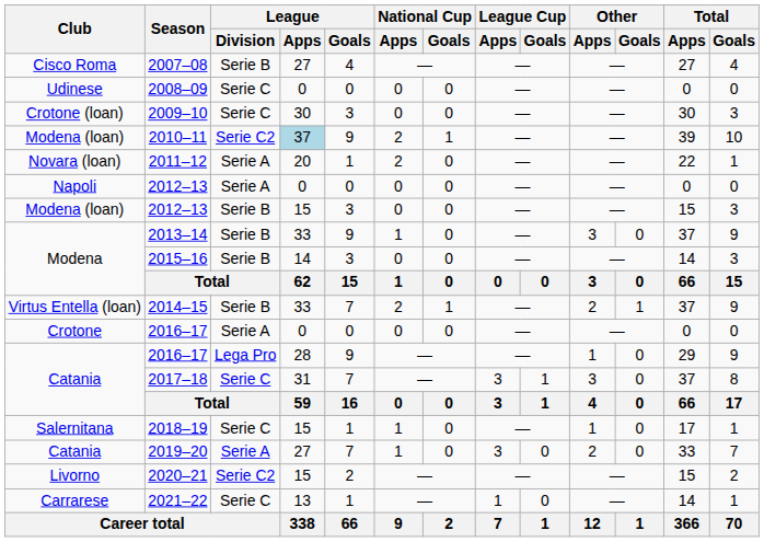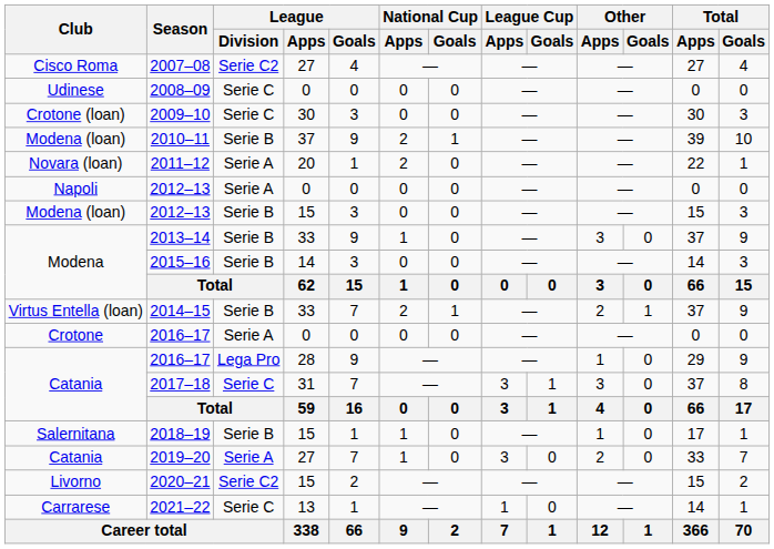 <table class="wikitable" style="text-align:center">
 <tr>
 <th rowspan="2">Club</th>
 <th rowspan="2">Season</th>
 <th colspan="3">League</th>
 <th colspan="2">National Cup</th>
 <th colspan="2">League Cup</th>
 <th colspan="2">Other</th>
 <th colspan="2">Total</th>
 </tr>
 <tr>
 <th>Division</th>
 <th>Apps</th>
 <th>Goals</th>
 <th>Apps</th>
 <th>Goals</th>
 <th>Apps</th>
 <th>Goals</th>
 <th>Apps</th>
 <th>Goals</th>
 <th>Apps</th>
 <th>Goals</th>
 </tr>
 <tr>
 <td><a href='#'>Cisco Roma</a></td>
 <td><a href='#'>2007–08</a></td>
-<td>Serie B</td>
+<td><a href='#'>Serie C2</a></td>
 <td>27</td>
 <td>4</td>
 <td colspan="2">—</td>
 <td colspan="2">—</td>
 <td colspan="2">—</td>
 <td>27</td>
 <td>4</td>
 </tr>
 <tr>
 <td><a href='#'>Udinese</a></td>
 <td><a href='#'>2008–09</a></td>
 <td>Serie C</td>
 <td>0</td>
 <td>0</td>
 <td>0</td>
 <td>0</td>
 <td colspan="2">—</td>
 <td colspan="2">—</td>
 <td>0</td>
 <td>0</td>
 </tr>
 <tr>
 <td><a href='#'>Crotone</a> (loan)</td>
 <td><a href='#'>2009–10</a></td>
 <td>Serie C</td>
 <td>30</td>
 <td>3</td>
 <td>0</td>
 <td>0</td>
 <td colspan="2">—</td>
 <td colspan="2">—</td>
 <td>30</td>
 <td>3</td>
 </tr>
 <tr>
 <td><a href='#'>Modena</a> (loan)</td>
 <td><a href='#'>2010–11</a></td>
-<td><a href='#'>Serie C2</a></td>
-<td style="background: lightblue;">37</td>
+<td>Serie B</td>
+<td>37</td>
 <td>9</td>
 <td>2</td>
 <td>1</td>
 <td colspan="2">—</td>
 <td colspan="2">—</td>
 <td>39</td>
 <td>10</td>
 </tr>
 <tr>
 <td><a href='#'>Novara</a> (loan)</td>
 <td><a href='#'>2011–12</a></td>
 <td>Serie A</td>
 <td>20</td>
 <td>1</td>
 <td>2</td>
 <td>0</td>
 <td colspan="2">—</td>
 <td colspan="2">—</td>
 <td>22</td>
 <td>1</td>
 </tr>
 <tr>
 <td><a href='#'>Napoli</a></td>
 <td><a href='#'>2012–13</a></td>
 <td>Serie A</td>
 <td>0</td>
 <td>0</td>
 <td>0</td>
 <td>0</td>
 <td colspan="2">—</td>
 <td colspan="2">—</td>
 <td>0</td>
 <td>0</td>
 </tr>
 <tr>
 <td><a href='#'>Modena</a> (loan)</td>
 <td><a href='#'>2012–13</a></td>
 <td>Serie B</td>
 <td>15</td>
 <td>3</td>
 <td>0</td>
 <td>0</td>
 <td colspan="2">—</td>
 <td colspan="2">—</td>
 <td>15</td>
 <td>3</td>
 </tr>
 <tr>
 <td rowspan="3">Modena</td>
 <td><a href='#'>2013–14</a></td>
 <td>Serie B</td>
 <td>33</td>
 <td>9</td>
 <td>1</td>
 <td>0</td>
 <td colspan="2">—</td>
 <td>3</td>
 <td>0</td>
 <td>37</td>
 <td>9</td>
 </tr>
 <tr>
 <td><a href='#'>2015–16</a></td>
 <td>Serie B</td>
 <td>14</td>
 <td>3</td>
 <td>0</td>
 <td>0</td>
 <td colspan="2">—</td>
 <td colspan="2">—</td>
 <td>14</td>
 <td>3</td>
 </tr>
 <tr>
 <th colspan="2">Total</th>
 <th>62</th>
 <th>15</th>
 <th>1</th>
 <th>0</th>
 <th>0</th>
 <th>0</th>
 <th>3</th>
 <th>0</th>
 <th>66</th>
 <th>15</th>
 </tr>
 <tr>
 <td><a href='#'>Virtus Entella</a> (loan)</td>
 <td><a href='#'>2014–15</a></td>
 <td>Serie B</td>
 <td>33</td>
 <td>7</td>
 <td>2</td>
 <td>1</td>
 <td colspan="2">—</td>
 <td>2</td>
 <td>1</td>
 <td>37</td>
 <td>9</td>
 </tr>
 <tr>
 <td><a href='#'>Crotone</a></td>
 <td><a href='#'>2016–17</a></td>
 <td>Serie A</td>
 <td>0</td>
 <td>0</td>
 <td>0</td>
 <td>0</td>
 <td colspan="2">—</td>
 <td colspan="2">—</td>
 <td>0</td>
 <td>0</td>
 </tr>
 <tr>
 <td rowspan="3"><a href='#'>Catania</a></td>
 <td><a href='#'>2016–17</a></td>
 <td><a href='#'>Lega Pro</a></td>
 <td>28</td>
 <td>9</td>
 <td colspan="2">—</td>
 <td colspan="2">—</td>
 <td>1</td>
 <td>0</td>
 <td>29</td>
 <td>9</td>
 </tr>
 <tr>
 <td><a href='#'>2017–18</a></td>
 <td><a href='#'>Serie C</a></td>
 <td>31</td>
 <td>7</td>
 <td colspan="2">—</td>
 <td>3</td>
 <td>1</td>
 <td>3</td>
 <td>0</td>
 <td>37</td>
 <td>8</td>
 </tr>
 <tr>
 <th colspan="2">Total</th>
 <th>59</th>
 <th>16</th>
 <th>0</th>
 <th>0</th>
 <th>3</th>
 <th>1</th>
 <th>4</th>
 <th>0</th>
 <th>66</th>
 <th>17</th>
 </tr>
 <tr>
 <td><a href='#'>Salernitana</a></td>
 <td><a href='#'>2018–19</a></td>
-<td>Serie C</td>
+<td>Serie B</td>
 <td>15</td>
 <td>1</td>
 <td>1</td>
 <td>0</td>
 <td colspan="2">—</td>
 <td>1</td>
 <td>0</td>
 <td>17</td>
 <td>1</td>
 </tr>
 <tr>
 <td><a href='#'>Catania</a></td>
 <td><a href='#'>2019–20</a></td>
 <td><a href='#'>Serie A</a></td>
 <td>27</td>
 <td>7</td>
 <td>1</td>
 <td>0</td>
 <td>3</td>
 <td>0</td>
 <td>2</td>
 <td>0</td>
 <td>33</td>
 <td>7</td>
 </tr>
 <tr>
 <td><a href='#'>Livorno</a></td>
 <td><a href='#'>2020–21</a></td>
 <td><a href='#'>Serie C2</a></td>
 <td>15</td>
 <td>2</td>
 <td colspan="2">—</td>
 <td colspan="2">—</td>
 <td colspan="2">—</td>
 <td>15</td>
 <td>2</td>
 </tr>
 <tr>
 <td><a href='#'>Carrarese</a></td>
 <td><a href='#'>2021–22</a></td>
 <td>Serie C</td>
 <td>13</td>
 <td>1</td>
 <td colspan="2">—</td>
 <td>1</td>
 <td>0</td>
 <td colspan="2">—</td>
 <td>14</td>
 <td>1</td>
 </tr>
 <tr>
 <th colspan="3">Career total</th>
 <th>338</th>
 <th>66</th>
 <th>9</th>
 <th>2</th>
 <th>7</th>
 <th>1</th>
 <th>12</th>
 <th>1</th>
 <th>366</th>
 <th>70</th>
 </tr>
 </table>
